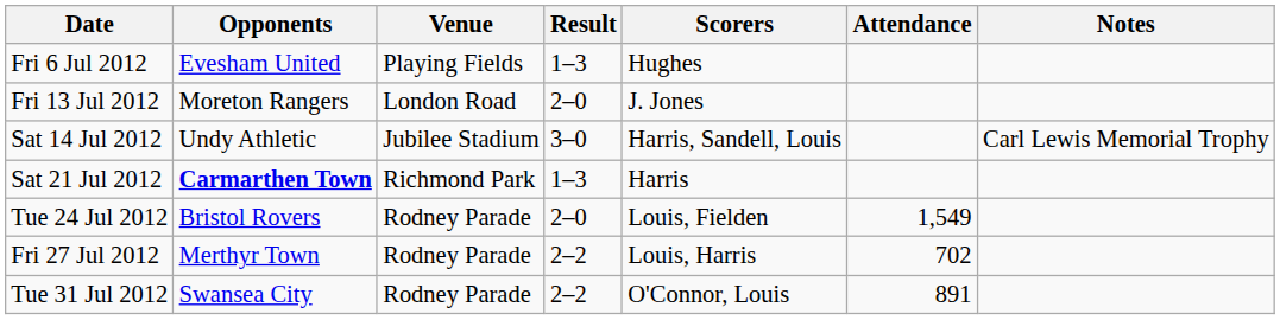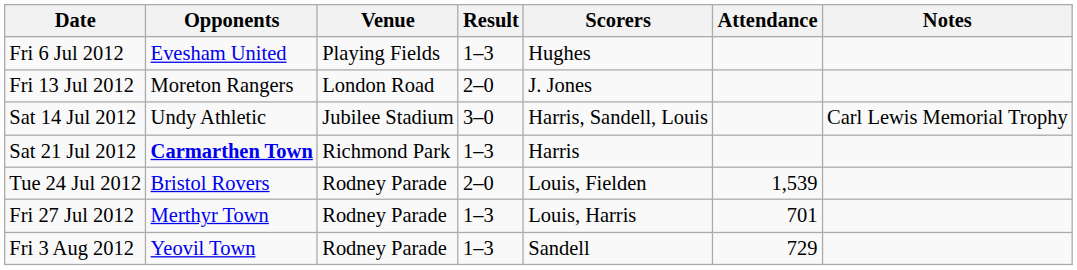 <table class="wikitable">
 <tr>
 <th>Date</th>
 <th>Opponents</th>
 <th>Venue</th>
 <th>Result</th>
 <th>Scorers</th>
 <th>Attendance</th>
 <th>Notes</th>
 </tr>
 <tr>
 <td>Fri 6 Jul 2012</td>
 <td><a href='#'>Evesham United</a></td>
 <td>Playing Fields</td>
 <td>1–3</td>
 <td>Hughes</td>
 <td align="right"></td>
 <td></td>
 </tr>
 <tr>
 <td>Fri 13 Jul 2012</td>
 <td>Moreton Rangers</td>
 <td>London Road</td>
 <td>2–0</td>
 <td>J. Jones</td>
 <td align="right"></td>
 <td></td>
 </tr>
 <tr>
 <td>Sat 14 Jul 2012</td>
 <td>Undy Athletic</td>
 <td>Jubilee Stadium</td>
 <td>3–0</td>
 <td>Harris, Sandell, Louis</td>
 <td align="right"></td>
 <td>Carl Lewis Memorial Trophy</td>
 </tr>
 <tr>
 <td>Sat 21 Jul 2012</td>
 <td><strong><a href='#'>Carmarthen Town</a></strong></td>
 <td>Richmond Park</td>
 <td>1–3</td>
 <td>Harris</td>
 <td align="right"></td>
 <td></td>
 </tr>
 <tr>
 <td>Tue 24 Jul 2012</td>
 <td><a href='#'>Bristol Rovers</a></td>
 <td>Rodney Parade</td>
 <td>2–0</td>
 <td>Louis, Fielden</td>
-<td align="right">1,549</td>
+<td align="right">1,539</td>
 <td></td>
 </tr>
 <tr>
 <td>Fri 27 Jul 2012</td>
 <td><a href='#'>Merthyr Town</a></td>
 <td>Rodney Parade</td>
-<td>2–2</td>
+<td>1–3</td>
 <td>Louis, Harris</td>
-<td align="right">702</td>
+<td align="right">701</td>
 <td></td>
 </tr>
 <tr>
-<td>Tue 31 Jul 2012</td>
-<td><a href='#'>Swansea City</a></td>
+<td>Fri 3 Aug 2012</td>
+<td><a href='#'>Yeovil Town</a></td>
 <td>Rodney Parade</td>
-<td>2–2</td>
-<td>O'Connor, Louis</td>
-<td align="right">891</td>
+<td>1–3</td>
+<td>Sandell</td>
+<td align="right">729</td>
 <td></td>
 </tr>
 </table>
